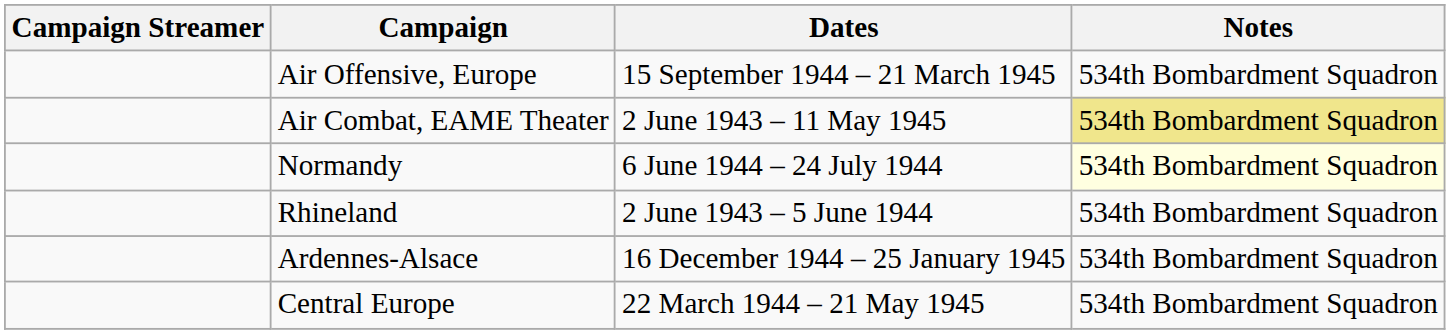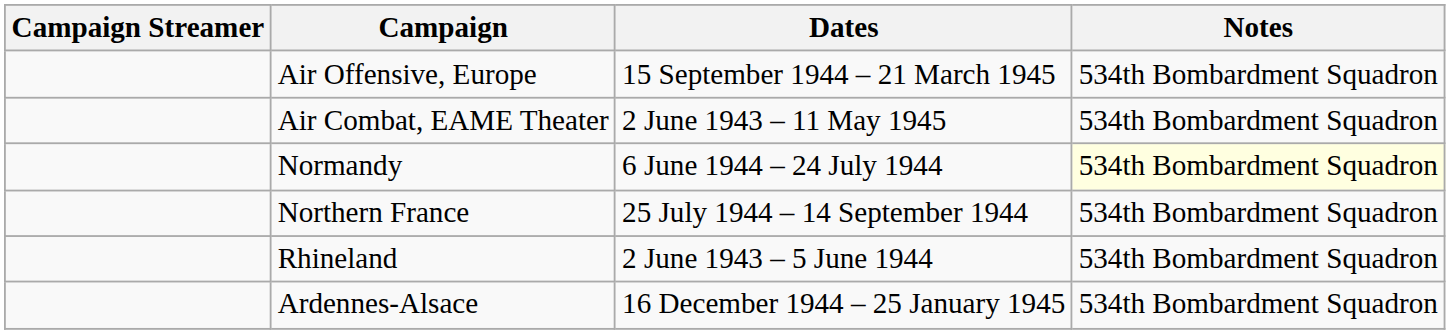 <table class="wikitable">
 <tr style="background:#efefef;">
 <th>Campaign Streamer</th>
 <th>Campaign</th>
 <th>Dates</th>
 <th>Notes</th>
 </tr>
 <tr>
 <td></td>
 <td>Air Offensive, Europe</td>
 <td>15 September 1944 – 21 March 1945</td>
 <td>534th Bombardment Squadron</td>
 </tr>
 <tr>
 <td></td>
 <td>Air Combat, EAME Theater</td>
 <td>2 June 1943 – 11 May 1945</td>
-<td style="background: khaki;">534th Bombardment Squadron</td>
+<td>534th Bombardment Squadron</td>
 </tr>
 <tr>
 <td></td>
 <td>Normandy</td>
 <td>6 June 1944 – 24 July 1944</td>
 <td style="background: lightyellow;">534th Bombardment Squadron</td>
+</tr>
+<tr>
+<td></td>
+<td>Northern France</td>
+<td>25 July 1944 – 14 September 1944</td>
+<td>534th Bombardment Squadron</td>
 </tr>
 <tr>
 <td></td>
 <td>Rhineland</td>
 <td>2 June 1943 – 5 June 1944</td>
 <td>534th Bombardment Squadron</td>
 </tr>
 <tr>
 <td></td>
 <td>Ardennes-Alsace</td>
 <td>16 December 1944 – 25 January 1945</td>
 <td>534th Bombardment Squadron</td>
 </tr>
-<tr>
-<td></td>
-<td>Central Europe</td>
-<td>22 March 1944 – 21 May 1945</td>
-<td>534th Bombardment Squadron</td>
-</tr>
 </table>
